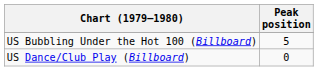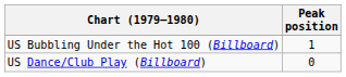 <table class="wikitable sortable">
 <tr>
 <th>Chart (1979–1980)</th>
 <th>Peak<br>position</th>
 </tr>
 <tr>
 </tr>
 <tr>
 </tr>
 <tr>
 </tr>
 <tr>
 <td>US Bubbling Under the Hot 100 (<em><a href='#'>Billboard</a></em>)</td>
-<td align="center">5</td>
+<td align="center">1</td>
 </tr>
 <tr>
 <td>US <a href='#'>Dance/Club Play</a> (<em><a href='#'>Billboard</a></em>)</td>
 <td align="center">0</td>
 </tr>
 </table>
